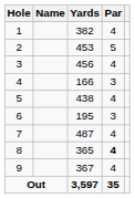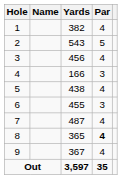 <table class=wikitable style="text-align:center">
 <tr>
 <th>Hole</th>
 <th>Name</th>
 <th>Yards</th>
 <th>Par</th>
 <th></th>
 </tr>
 <tr>
 <td>1</td>
 <td align=left></td>
 <td>382</td>
 <td>4</td>
 <td></td>
 </tr>
 <tr>
 <td>2</td>
 <td align=left></td>
-<td>453</td>
+<td>543</td>
 <td>5</td>
 <td></td>
 </tr>
 <tr>
 <td>3</td>
 <td align=left></td>
 <td>456</td>
 <td>4</td>
 <td></td>
 </tr>
 <tr>
 <td>4</td>
 <td align=left></td>
 <td>166</td>
 <td>3</td>
 <td></td>
 </tr>
 <tr>
 <td>5</td>
 <td align=left></td>
 <td>438</td>
 <td>4</td>
 <td></td>
 </tr>
 <tr>
 <td>6</td>
 <td align=left></td>
-<td>195</td>
+<td>455</td>
 <td>3</td>
 <td></td>
 </tr>
 <tr>
 <td>7</td>
 <td align=left></td>
 <td>487</td>
 <td>4</td>
 <td></td>
 </tr>
 <tr>
 <td>8</td>
 <td align=left></td>
 <td>365</td>
 <td><strong>4</strong></td>
 <td></td>
 </tr>
 <tr>
 <td>9</td>
 <td align=left></td>
 <td>367</td>
 <td>4</td>
 <td></td>
 </tr>
 <tr>
 <td colspan=2><strong>Out</strong></td>
 <td><strong>3,597</strong></td>
 <td><strong>35</strong></td>
 <td></td>
 </tr>
 </table>
